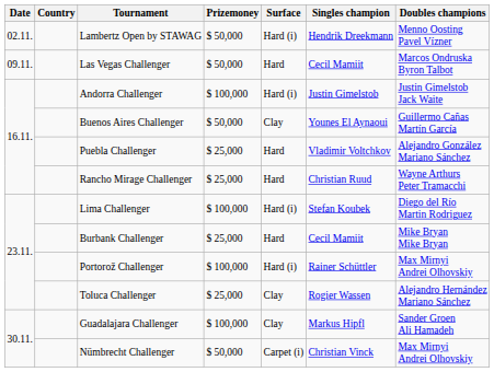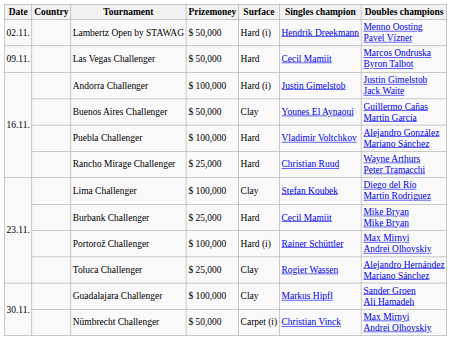 <table class="sortable wikitable" style=font-size:97%>
 <tr>
 <th>Date</th>
 <th>Country</th>
 <th>Tournament</th>
 <th>Prizemoney</th>
 <th>Surface</th>
 <th>Singles champion</th>
 <th>Doubles champions</th>
 </tr>
 <tr>
 <td>02.11.</td>
 <td></td>
 <td>Lambertz Open by STAWAG</td>
 <td>$ 50,000</td>
 <td>Hard (i)</td>
 <td> <a href='#'>Hendrik Dreekmann</a></td>
 <td> <a href='#'>Menno Oosting</a><br> <a href='#'>Pavel Vízner</a></td>
 </tr>
 <tr>
 <td>09.11.</td>
 <td></td>
 <td>Las Vegas Challenger</td>
 <td>$ 50,000</td>
 <td>Hard</td>
 <td> <a href='#'>Cecil Mamiit</a></td>
 <td> <a href='#'>Marcos Ondruska</a> <br> <a href='#'>Byron Talbot</a></td>
 </tr>
 <tr>
 <td rowspan="4">16.11.</td>
 <td></td>
 <td>Andorra Challenger</td>
 <td>$ 100,000</td>
 <td>Hard (i)</td>
 <td> <a href='#'>Justin Gimelstob</a></td>
 <td> <a href='#'>Justin Gimelstob</a><br> <a href='#'>Jack Waite</a></td>
 </tr>
 <tr>
 <td></td>
 <td>Buenos Aires Challenger</td>
 <td>$ 50,000</td>
 <td>Clay</td>
 <td> <a href='#'>Younes El Aynaoui</a></td>
 <td> <a href='#'>Guillermo Cañas</a><br> <a href='#'>Martín García</a></td>
 </tr>
 <tr>
 <td></td>
 <td>Puebla Challenger</td>
-<td>$ 25,000</td>
+<td>$ 100,000</td>
 <td>Hard</td>
 <td> <a href='#'>Vladimir Voltchkov</a></td>
 <td> <a href='#'>Alejandro González</a><br> <a href='#'>Mariano Sánchez</a></td>
 </tr>
 <tr>
 <td></td>
 <td>Rancho Mirage Challenger</td>
 <td>$ 25,000</td>
 <td>Hard</td>
 <td> <a href='#'>Christian Ruud</a></td>
 <td> <a href='#'>Wayne Arthurs</a><br> <a href='#'>Peter Tramacchi</a></td>
 </tr>
 <tr>
 <td rowspan="4">23.11.</td>
 <td></td>
 <td>Lima Challenger</td>
 <td>$ 100,000</td>
-<td>Hard (i)</td>
+<td>Clay</td>
 <td> <a href='#'>Stefan Koubek</a></td>
 <td> <a href='#'>Diego del Río</a><br> <a href='#'>Martin Rodriguez</a></td>
 </tr>
 <tr>
 <td></td>
 <td>Burbank Challenger</td>
 <td>$ 25,000</td>
 <td>Hard</td>
 <td> <a href='#'>Cecil Mamiit</a></td>
 <td> <a href='#'>Mike Bryan</a><br> <a href='#'>Mike Bryan</a></td>
 </tr>
 <tr>
 <td></td>
 <td>Portorož Challenger</td>
 <td>$ 100,000</td>
 <td>Hard (i)</td>
 <td> <a href='#'>Rainer Schüttler</a></td>
 <td> <a href='#'>Max Mirnyi</a><br> <a href='#'>Andrei Olhovskiy</a></td>
 </tr>
 <tr>
 <td></td>
 <td>Toluca Challenger</td>
 <td>$ 25,000</td>
 <td>Clay</td>
 <td> <a href='#'>Rogier Wassen</a></td>
 <td> <a href='#'>Alejandro Hernández</a><br> <a href='#'>Mariano Sánchez</a></td>
 </tr>
 <tr>
 <td rowspan="2">30.11.</td>
 <td></td>
 <td>Guadalajara Challenger</td>
 <td>$ 100,000</td>
 <td>Clay</td>
 <td> <a href='#'>Markus Hipfl</a></td>
 <td> <a href='#'>Sander Groen</a><br> <a href='#'>Ali Hamadeh</a></td>
 </tr>
 <tr>
 <td></td>
 <td>Nümbrecht Challenger</td>
 <td>$ 50,000</td>
 <td>Carpet (i)</td>
 <td> <a href='#'>Christian Vinck</a></td>
 <td> <a href='#'>Max Mirnyi</a><br> <a href='#'>Andrei Olhovskiy</a></td>
 </tr>
 </table>
